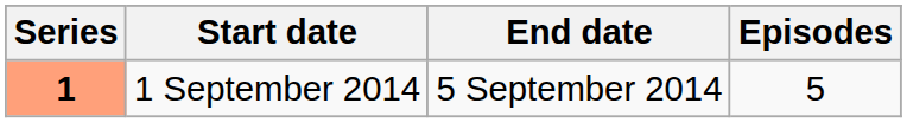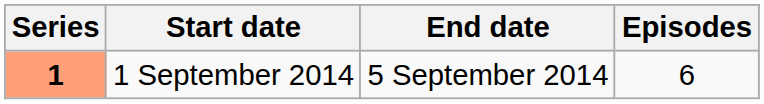 <table class="wikitable" style="text-align:center;">
 <tr>
 <th>Series</th>
 <th>Start date</th>
 <th>End date</th>
 <th>Episodes</th>
 </tr>
 <tr>
 <td style="background: lightsalmon;"><strong>1</strong></td>
 <td>1 September 2014</td>
 <td>5 September 2014</td>
-<td>5</td>
+<td>6</td>
 </tr>
 </table>
